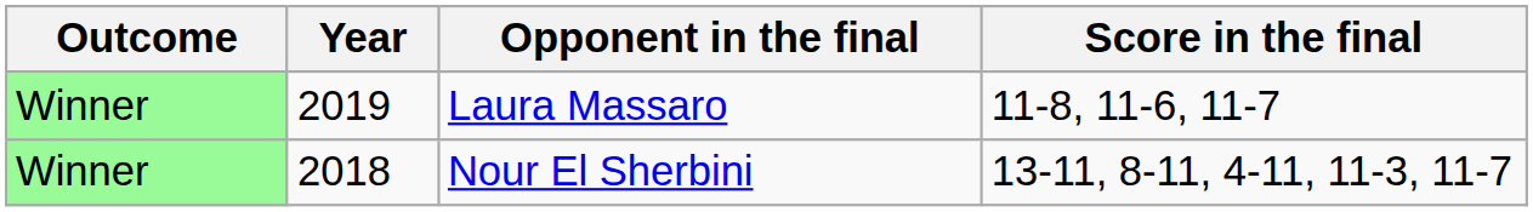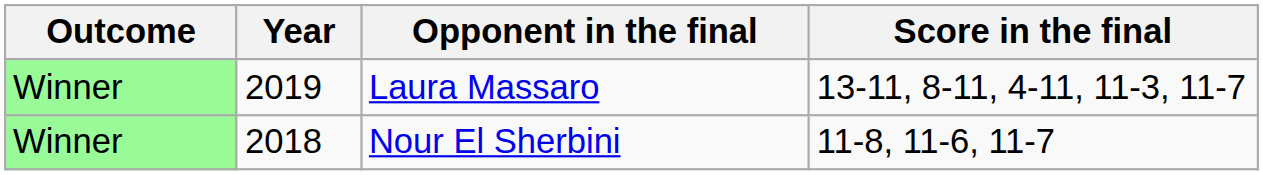 <table class="sortable wikitable">
 <tr>
 <th width="100">Outcome</th>
 <th width="50">Year</th>
 <th width="200">Opponent in the final</th>
 <th width="200">Score in the final</th>
 </tr>
 <tr>
 <td bgcolor="98FB98">Winner</td>
 <td>2019</td>
 <td> <a href='#'>Laura Massaro</a></td>
-<td>11-8, 11-6, 11-7</td>
+<td>13-11, 8-11, 4-11, 11-3, 11-7</td>
 </tr>
 <tr>
 <td bgcolor="98FB98">Winner</td>
 <td>2018</td>
 <td>   <a href='#'>Nour El Sherbini</a></td>
-<td>13-11, 8-11, 4-11, 11-3, 11-7</td>
+<td>11-8, 11-6, 11-7</td>
 </tr>
 </table>
